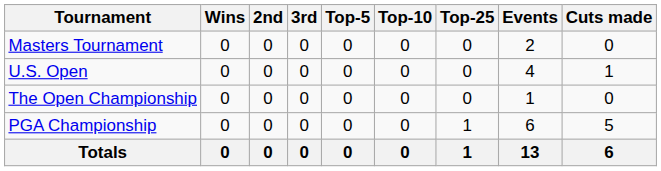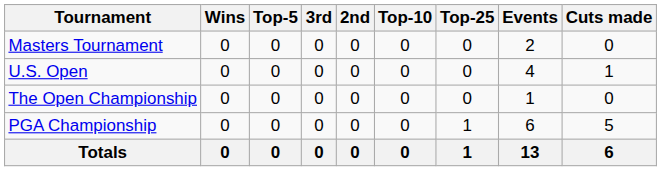 <table class=wikitable style=text-align:center>
 <tr>
 <th>Tournament</th>
 <th>Wins</th>
+<th>Top-5</th>
+<th>3rd</th>
 <th>2nd</th>
-<th>3rd</th>
-<th>Top-5</th>
 <th>Top-10</th>
 <th>Top-25</th>
 <th>Events</th>
 <th>Cuts made</th>
 </tr>
 <tr>
 <td align=left><a href='#'>Masters Tournament</a></td>
 <td>0</td>
 <td>0</td>
 <td>0</td>
 <td>0</td>
 <td>0</td>
 <td>0</td>
 <td>2</td>
 <td>0</td>
 </tr>
 <tr>
 <td align=left><a href='#'>U.S. Open</a></td>
 <td>0</td>
 <td>0</td>
 <td>0</td>
 <td>0</td>
 <td>0</td>
 <td>0</td>
 <td>4</td>
 <td>1</td>
 </tr>
 <tr>
 <td align=left><a href='#'>The Open Championship</a></td>
 <td>0</td>
 <td>0</td>
 <td>0</td>
 <td>0</td>
 <td>0</td>
 <td>0</td>
 <td>1</td>
 <td>0</td>
 </tr>
 <tr>
 <td align=left><a href='#'>PGA Championship</a></td>
 <td>0</td>
 <td>0</td>
 <td>0</td>
 <td>0</td>
 <td>0</td>
 <td>1</td>
 <td>6</td>
 <td>5</td>
 </tr>
 <tr>
 <th>Totals</th>
 <th>0</th>
 <th>0</th>
 <th>0</th>
 <th>0</th>
 <th>0</th>
 <th>1</th>
 <th>13</th>
 <th>6</th>
 </tr>
 </table>
